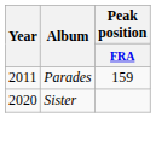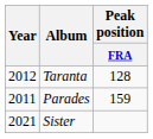 <table class="wikitable">
 <tr>
 <th rowspan="2">Year</th>
 <th rowspan="2">Album</th>
 <th>Peak<br>position</th>
 </tr>
 <tr>
 <th width="20"><small><a href='#'>FRA</a><br></small></th>
 </tr>
 <tr>
+<td>2012</td>
+<td><em>Taranta</em></td>
+<td align="center">128</td>
+</tr>
+<tr>
 <td>2011</td>
 <td><em>Parades</em></td>
 <td align="center">159</td>
 </tr>
 <tr>
-<td>2020</td>
+<td>2021</td>
 <td><em>Sister</em></td>
 <td align="center"></td>
 </tr>
 </table>
